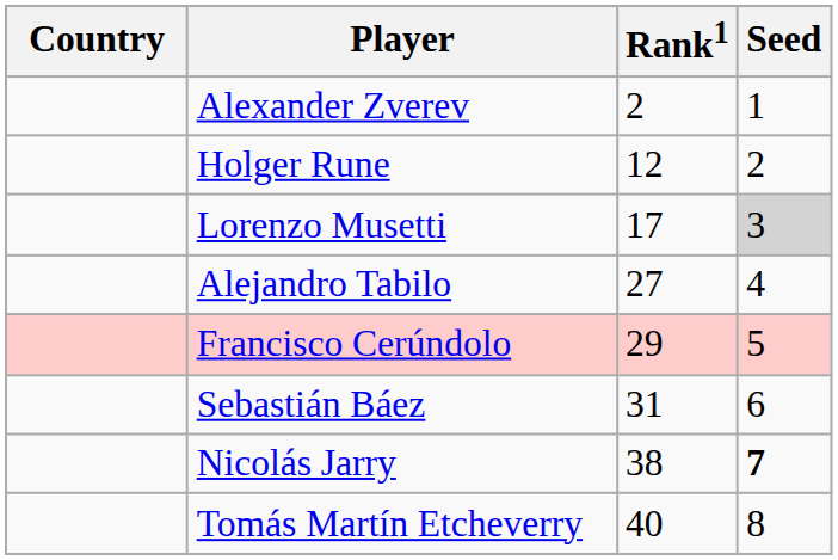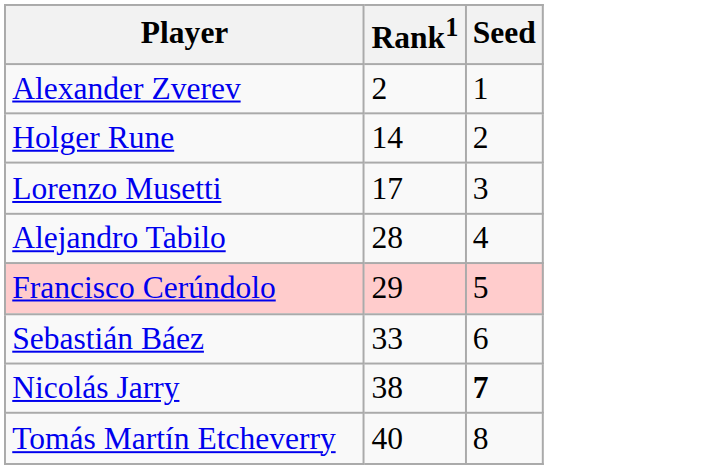 <table class="sortable wikitable">
 <tr>
-<th width=70>Country</th>
 <th width=175>Player</th>
 <th>Rank<sup>1</sup></th>
 <th>Seed</th>
 </tr>
 <tr>
-<td></td>
 <td><a href='#'>Alexander Zverev</a></td>
 <td>2</td>
 <td>1</td>
 </tr>
 <tr>
-<td></td>
 <td><a href='#'>Holger Rune</a></td>
-<td>12</td>
+<td>14</td>
 <td>2</td>
 </tr>
 <tr>
-<td></td>
 <td><a href='#'>Lorenzo Musetti</a></td>
 <td>17</td>
-<td style="background: lightgrey;">3</td>
+<td>3</td>
 </tr>
 <tr>
-<td></td>
 <td><a href='#'>Alejandro Tabilo</a></td>
-<td>27</td>
+<td>28</td>
 <td>4</td>
 </tr>
 <tr bgcolor=#fcc>
-<td></td>
 <td><a href='#'>Francisco Cerúndolo</a></td>
 <td>29</td>
 <td>5</td>
 </tr>
 <tr>
-<td></td>
 <td><a href='#'>Sebastián Báez</a></td>
-<td>31</td>
+<td>33</td>
 <td>6</td>
 </tr>
 <tr>
-<td></td>
 <td><a href='#'>Nicolás Jarry</a></td>
 <td>38</td>
 <td><strong>7</strong></td>
 </tr>
 <tr>
-<td></td>
 <td><a href='#'>Tomás Martín Etcheverry</a></td>
 <td>40</td>
 <td>8</td>
 </tr>
 </table>
